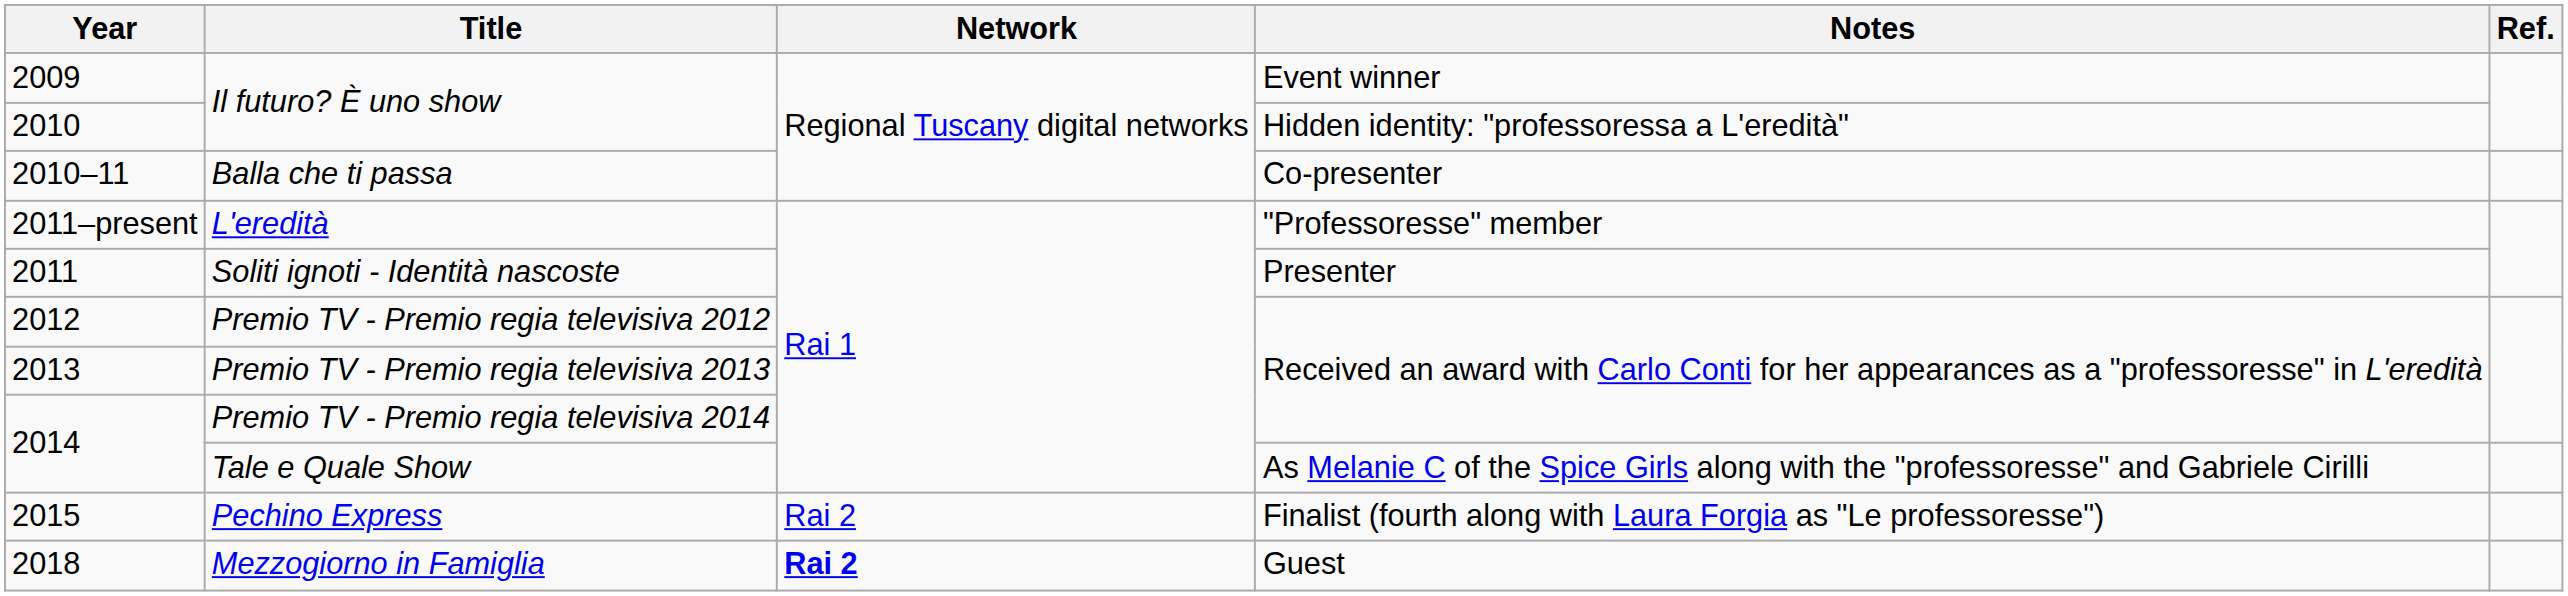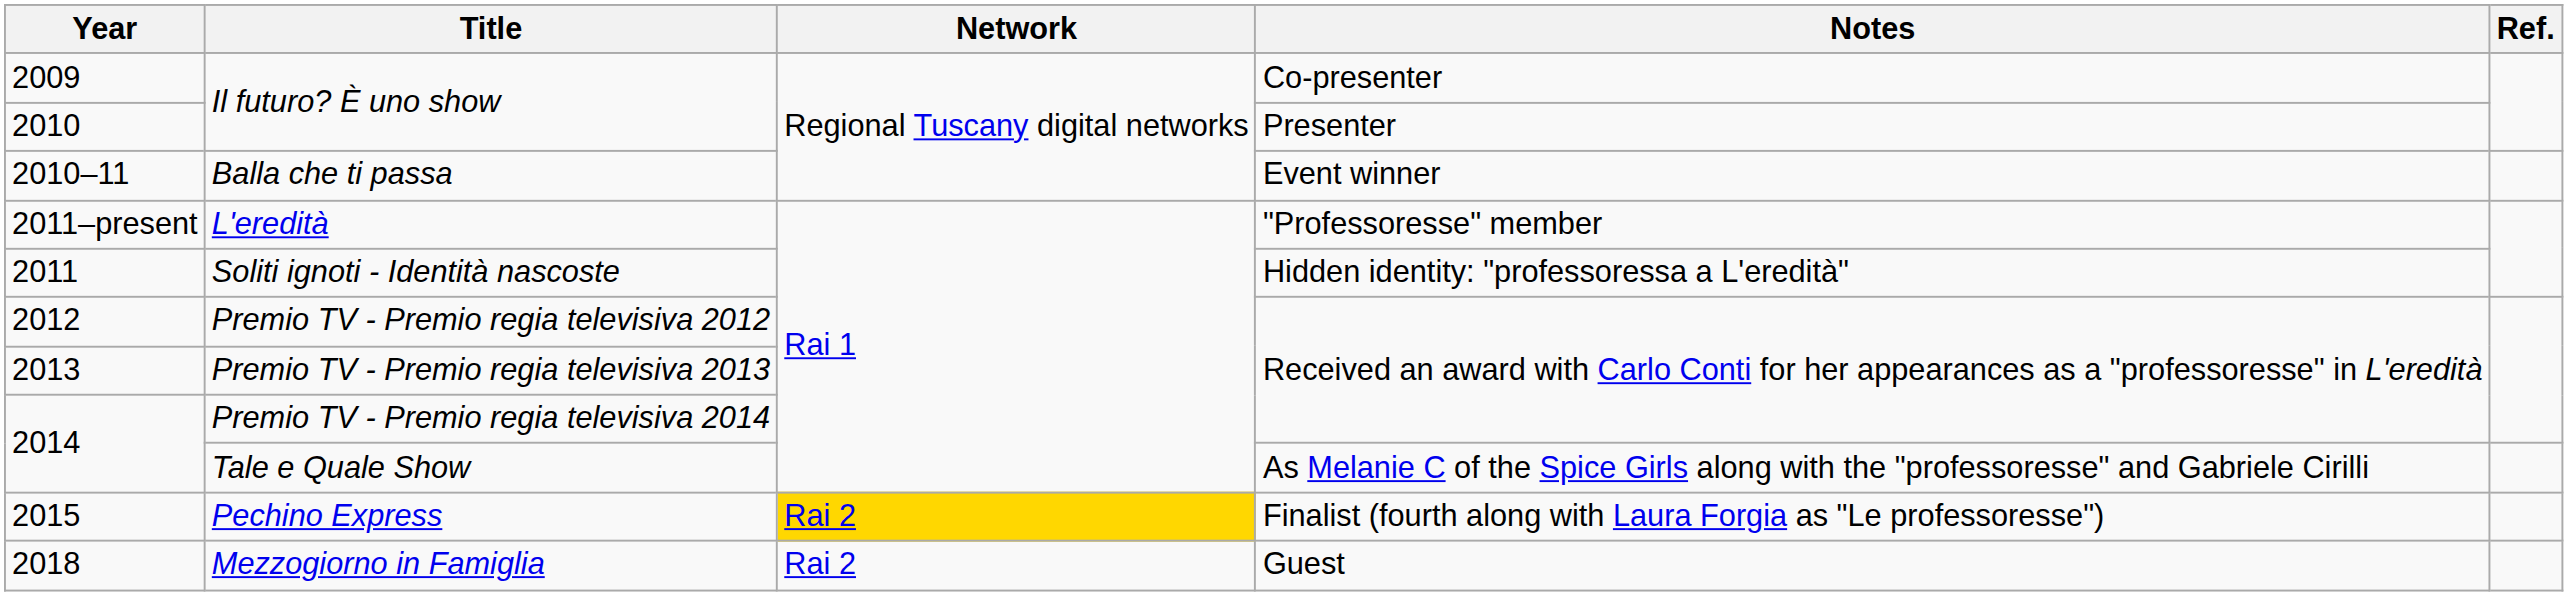 <table class="wikitable">
 <tr>
 <th>Year</th>
 <th>Title</th>
 <th>Network</th>
 <th>Notes</th>
 <th>Ref.</th>
 </tr>
 <tr>
 <td>2009</td>
 <td rowspan="2"><em>Il futuro? È uno show</em></td>
 <td rowspan="3">Regional <a href='#'>Tuscany</a> digital networks</td>
-<td>Event winner</td>
+<td>Co-presenter</td>
 <td rowspan="2"></td>
 </tr>
 <tr>
 <td>2010</td>
-<td>Hidden identity: "professoressa a L'eredità"</td>
+<td>Presenter</td>
 </tr>
 <tr>
 <td>2010–11</td>
 <td><em>Balla che ti passa</em></td>
-<td>Co-presenter</td>
+<td>Event winner</td>
 <td></td>
 </tr>
 <tr>
 <td>2011–present</td>
 <td><em><a href='#'>L'eredità</a></em></td>
 <td rowspan="6"><a href='#'>Rai 1</a></td>
 <td>"Professoresse" member</td>
 <td rowspan="2"></td>
 </tr>
 <tr>
 <td>2011</td>
 <td><em>Soliti ignoti - Identità nascoste</em></td>
-<td>Presenter</td>
+<td>Hidden identity: "professoressa a L'eredità"</td>
 </tr>
 <tr>
 <td>2012</td>
 <td><em>Premio TV - Premio regia televisiva 2012</em></td>
 <td rowspan="3">Received an award with <a href='#'>Carlo Conti</a> for her appearances as a "professoresse" in <em>L'eredità</em></td>
 <td rowspan="3"></td>
 </tr>
 <tr>
 <td>2013</td>
 <td><em>Premio TV - Premio regia televisiva 2013</em></td>
 </tr>
 <tr>
 <td rowspan="2">2014</td>
 <td><em>Premio TV - Premio regia televisiva 2014</em></td>
 </tr>
 <tr>
 <td><em>Tale e Quale Show</em></td>
 <td>As <a href='#'>Melanie C</a> of the <a href='#'>Spice Girls</a> along with the "professoresse" and Gabriele Cirilli</td>
 <td></td>
 </tr>
 <tr>
 <td>2015</td>
 <td><em><a href='#'>Pechino Express</a></em></td>
-<td><a href='#'>Rai 2</a></td>
+<td style="background: gold;"><a href='#'>Rai 2</a></td>
 <td>Finalist (fourth along with <a href='#'>Laura Forgia</a> as "Le professoresse")</td>
 <td></td>
 </tr>
 <tr>
 <td>2018</td>
 <td><em><a href='#'>Mezzogiorno in Famiglia</a></em></td>
-<td><strong><a href='#'>Rai 2</a></strong></td>
+<td><a href='#'>Rai 2</a></td>
 <td>Guest</td>
 <td></td>
 </tr>
 </table>
